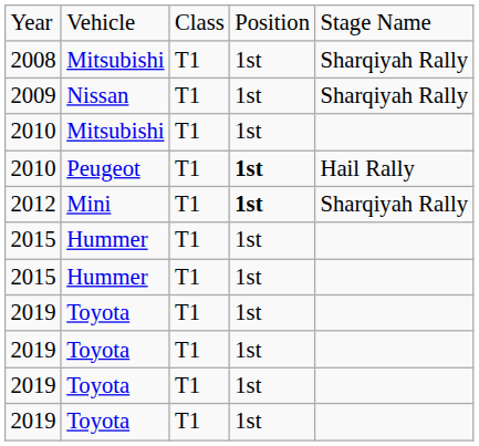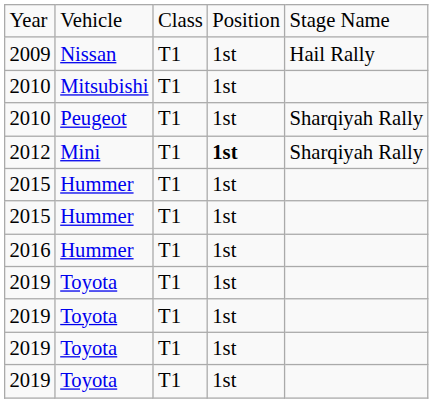 <table class="wikitable">
 <tr>
 <td>Year</td>
 <td>Vehicle</td>
 <td>Class</td>
 <td>Position</td>
 <td>Stage Name</td>
 </tr>
 <tr>
-<td>2008</td>
-<td><a href='#'>Mitsubishi</a> </td>
-<td>T1</td>
-<td>1st</td>
-<td>Sharqiyah Rally</td>
-</tr>
-<tr>
 <td>2009</td>
 <td><a href='#'>Nissan</a> </td>
 <td>T1</td>
 <td>1st</td>
-<td>Sharqiyah Rally</td>
+<td>Hail Rally</td>
 </tr>
 <tr>
 <td>2010</td>
 <td><a href='#'>Mitsubishi</a> </td>
 <td>T1</td>
 <td>1st</td>
 <td></td>
 </tr>
 <tr>
 <td>2010</td>
 <td><a href='#'>Peugeot</a> </td>
 <td>T1</td>
-<td><strong>1st</strong></td>
-<td>Hail Rally</td>
+<td>1st</td>
+<td>Sharqiyah Rally</td>
 </tr>
 <tr>
 <td>2012</td>
 <td><a href='#'>Mini</a> </td>
 <td>T1</td>
 <td><strong>1st</strong></td>
 <td>Sharqiyah Rally</td>
 </tr>
 <tr>
 <td>2015</td>
 <td><a href='#'>Hummer</a> </td>
 <td>T1</td>
 <td>1st</td>
 <td></td>
 </tr>
 <tr>
 <td>2015</td>
+<td><a href='#'>Hummer</a> </td>
+<td>T1</td>
+<td>1st</td>
+<td></td>
+</tr>
+<tr>
+<td>2016</td>
 <td><a href='#'>Hummer</a> </td>
 <td>T1</td>
 <td>1st</td>
 <td></td>
 </tr>
 <tr>
 <td>2019</td>
 <td><a href='#'>Toyota</a> </td>
 <td>T1</td>
 <td>1st</td>
 <td></td>
 </tr>
 <tr>
 <td>2019</td>
 <td><a href='#'>Toyota</a> </td>
 <td>T1</td>
 <td>1st</td>
 <td></td>
 </tr>
 <tr>
 <td>2019</td>
 <td><a href='#'>Toyota</a> </td>
 <td>T1</td>
 <td>1st</td>
 <td></td>
 </tr>
 <tr>
 <td>2019</td>
 <td><a href='#'>Toyota</a> </td>
 <td>T1</td>
 <td>1st</td>
 <td></td>
 </tr>
 </table>
